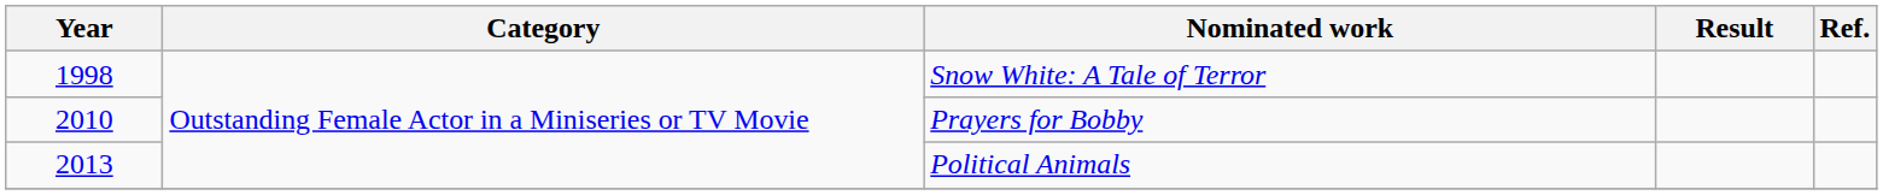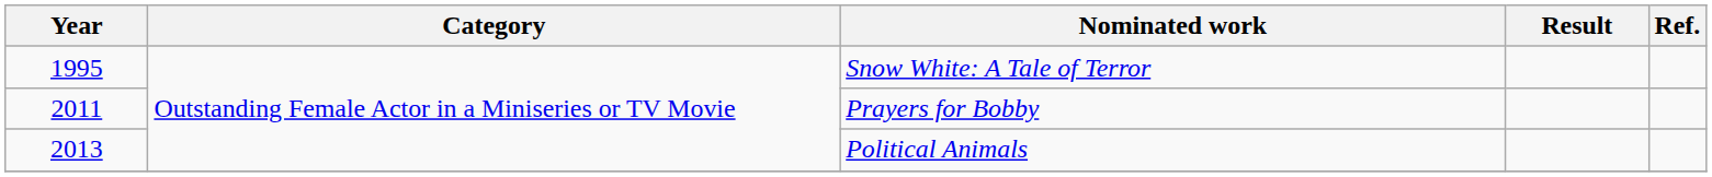 <table class=wikitable>
 <tr>
 <th scope="col" style="width:5em;">Year</th>
 <th scope="col" style="width:26em;">Category</th>
 <th scope="col" style="width:25em;">Nominated work</th>
 <th scope="col" style="width:5em;">Result</th>
 <th>Ref.</th>
 </tr>
 <tr>
-<td style="text-align:center;"><a href='#'>1998</a></td>
+<td style="text-align:center;"><a href='#'>1995</a></td>
 <td rowspan="3"><a href='#'>Outstanding Female Actor in a Miniseries or TV Movie</a></td>
 <td><em><a href='#'>Snow White: A Tale of Terror</a></em></td>
 <td></td>
 <td style="text-align:center;"></td>
 </tr>
 <tr>
-<td style="text-align:center;"><a href='#'>2010</a></td>
+<td style="text-align:center;"><a href='#'>2011</a></td>
 <td><em><a href='#'>Prayers for Bobby</a></em></td>
 <td></td>
 <td style="text-align:center;"></td>
 </tr>
 <tr>
 <td style="text-align:center;"><a href='#'>2013</a></td>
 <td><em><a href='#'>Political Animals</a></em></td>
 <td></td>
 <td style="text-align:center;"></td>
 </tr>
 <tr>
 </tr>
 </table>
